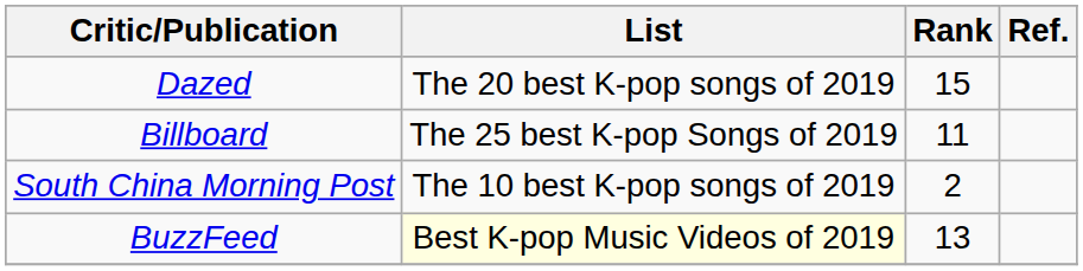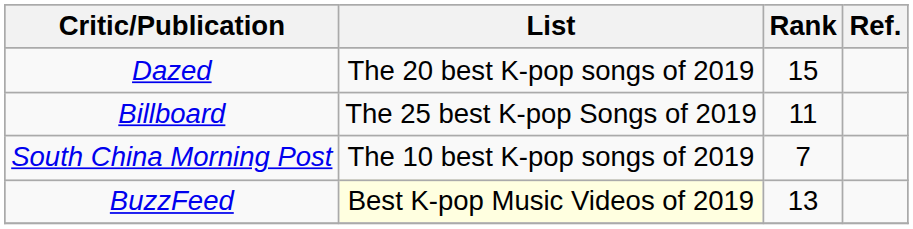 <table class="sortable wikitable">
 <tr>
 <th>Critic/Publication</th>
 <th>List</th>
 <th>Rank</th>
 <th>Ref.</th>
 </tr>
 <tr>
 <td align="center"><em><a href='#'>Dazed</a></em></td>
 <td align="center">The 20 best K-pop songs of 2019</td>
 <td align="center">15</td>
 <td align="center"></td>
 </tr>
 <tr>
 <td align="center"><em><a href='#'>Billboard</a></em></td>
 <td align="center">The 25 best K-pop Songs of 2019</td>
 <td align="center">11</td>
 <td align="center"></td>
 </tr>
 <tr>
 <td align="center"><em><a href='#'>South China Morning Post</a></em></td>
 <td align="center">The 10 best K-pop songs of 2019</td>
-<td align="center">2</td>
+<td align="center">7</td>
 <td align="center"></td>
 </tr>
 <tr>
 <td align="center"><em><a href='#'>BuzzFeed</a></em></td>
 <td align="center" style="background: lightyellow;">Best K-pop Music Videos of 2019</td>
 <td align="center">13</td>
 <td align="center"></td>
 </tr>
 <tr>
 </tr>
 </table>
